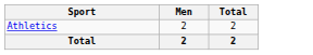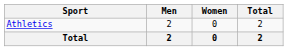 <table class="wikitable" style="text-align:center; font-size: 95%">
 <tr>
 <th width=200>Sport</th>
 <th width=60>Men</th>
+<th width=60>Women</th>
 <th width=60>Total</th>
 </tr>
 <tr>
 <td align=left><a href='#'>Athletics</a></td>
 <td>2</td>
+<td>0</td>
 <td>2</td>
 </tr>
 <tr>
 <th>Total</th>
 <th>2</th>
+<th>0</th>
 <th>2</th>
 </tr>
 </table>
